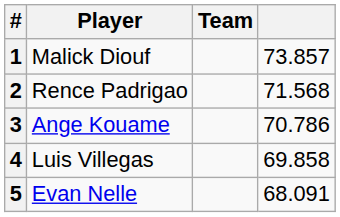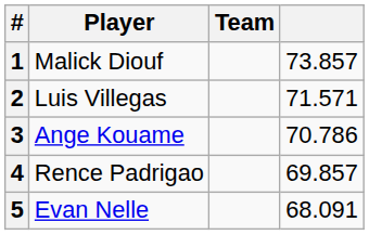 <table class="wikitable">
 <tr>
 <th>#</th>
 <th>Player</th>
 <th>Team</th>
 <th></th>
 </tr>
 <tr>
 <th>1</th>
 <td> Malick Diouf</td>
 <td></td>
 <td>73.857</td>
 </tr>
 <tr>
 <th>2</th>
-<td> Rence Padrigao</td>
+<td> Luis Villegas</td>
 <td></td>
-<td>71.568</td>
+<td>71.571</td>
 </tr>
 <tr>
 <th>3</th>
 <td> <a href='#'>Ange Kouame</a></td>
 <td></td>
 <td>70.786</td>
 </tr>
 <tr>
 <th>4</th>
-<td> Luis Villegas</td>
+<td> Rence Padrigao</td>
 <td></td>
-<td>69.858</td>
+<td>69.857</td>
 </tr>
 <tr>
 <th>5</th>
 <td> <a href='#'>Evan Nelle</a></td>
 <td></td>
 <td>68.091</td>
 </tr>
 </table>
